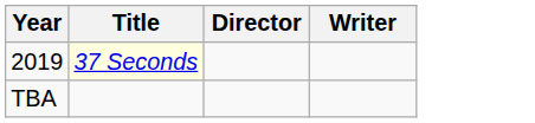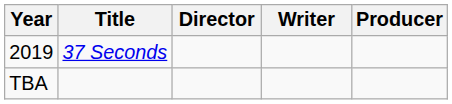 <table class="wikitable">
 <tr>
 <th>Year</th>
 <th>Title</th>
 <th width=65>Director</th>
 <th width=65>Writer</th>
+<th>Producer</th>
 </tr>
 <tr>
 <td>2019</td>
-<td style="background: lightyellow;"><em><a href='#'>37 Seconds</a></em></td>
+<td><em><a href='#'>37 Seconds</a></em></td>
+<td></td>
 <td></td>
 <td></td>
 </tr>
 <tr>
 <td>TBA</td>
 <td></td>
 <td></td>
 <td></td>
+<td></td>
 </tr>
 </table>
